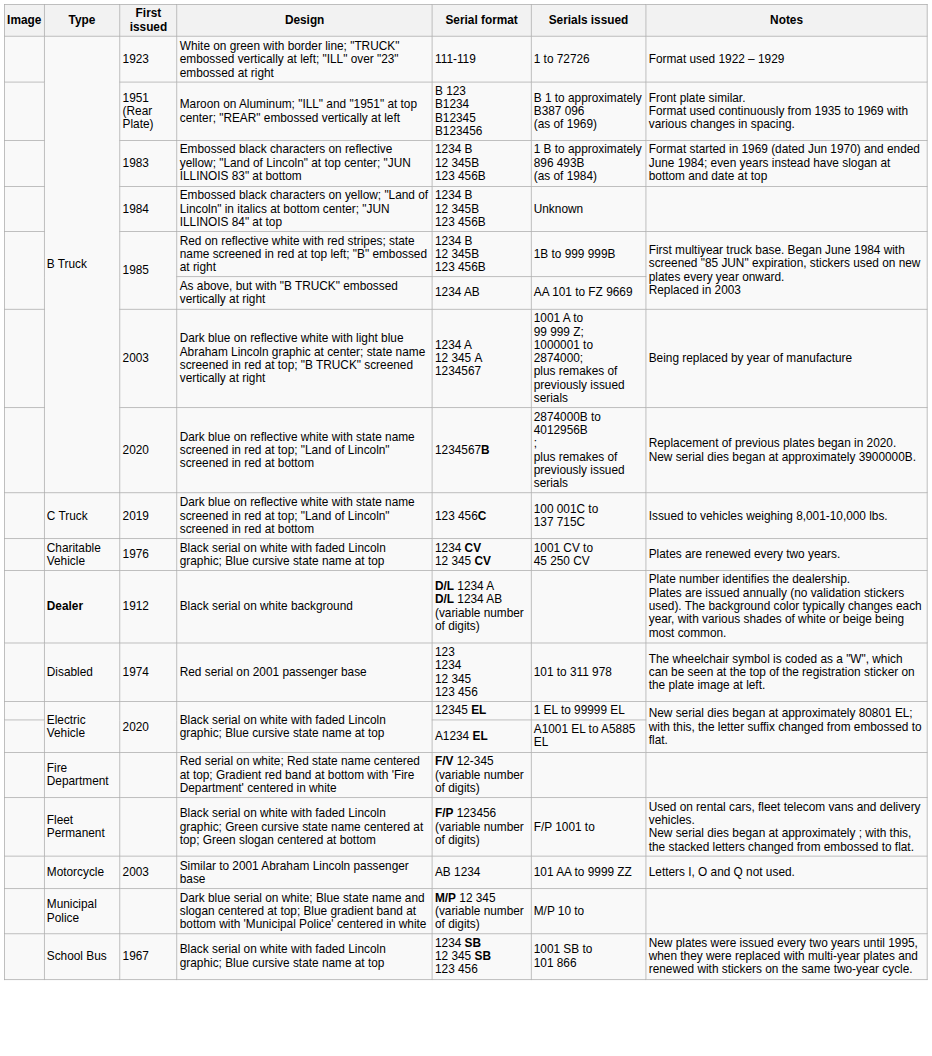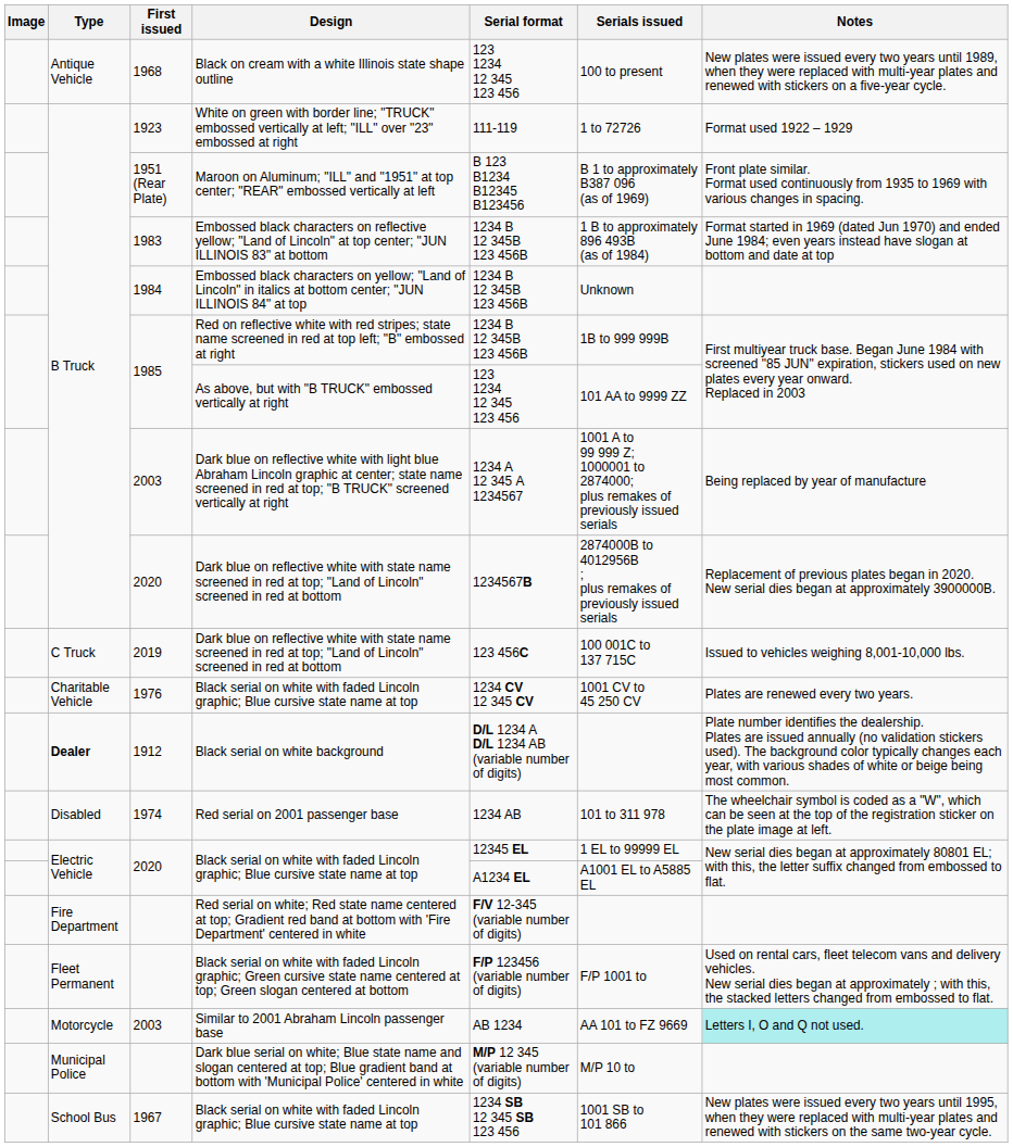 <table class="wikitable">
 <tr>
 <th>Image</th>
 <th>Type</th>
 <th>First issued</th>
 <th>Design</th>
 <th>Serial format</th>
 <th>Serials issued</th>
 <th>Notes</th>
+</tr>
+<tr>
+<td></td>
+<td>Antique Vehicle</td>
+<td>1968</td>
+<td>Black on cream with a white Illinois state shape outline</td>
+<td>123<br>1234<br>12 345<br>123 456</td>
+<td>100 to present</td>
+<td>New plates were issued every two years until 1989, when they were replaced with multi-year plates and renewed with stickers on a five-year cycle.</td>
 </tr>
 <tr>
 <td></td>
 <td rowspan="8">B Truck</td>
 <td>1923</td>
 <td>White on green with border line; "TRUCK" embossed vertically at left; "ILL" over "23" embossed at right</td>
 <td>111-119</td>
 <td>1 to 72726</td>
 <td>Format used 1922 – 1929</td>
 </tr>
 <tr>
 <td></td>
 <td>1951 (Rear Plate)</td>
 <td>Maroon on Aluminum; "ILL" and "1951" at top center; "REAR" embossed vertically at left</td>
 <td>B 123<br>B1234<br>B12345<br>B123456</td>
 <td>B 1 to approximately B387 096<br>(as of 1969)</td>
 <td>Front plate similar.<br>Format used continuously from 1935 to 1969 with various changes in spacing.</td>
 </tr>
 <tr>
 <td></td>
 <td>1983</td>
 <td>Embossed black characters on reflective yellow; "Land of Lincoln" at top center; "JUN ILLINOIS 83" at bottom</td>
 <td>1234 B<br>12 345B<br>123 456B</td>
 <td>1 B to approximately 896 493B<br>(as of 1984)</td>
 <td>Format started in 1969 (dated Jun 1970) and ended June 1984; even years instead have slogan at bottom and date at top</td>
 </tr>
 <tr>
 <td></td>
 <td>1984</td>
 <td>Embossed black characters on yellow; "Land of Lincoln" in italics at bottom center; "JUN ILLINOIS 84" at top</td>
 <td>1234 B<br>12 345B<br>123 456B</td>
 <td>Unknown</td>
 <td></td>
 </tr>
 <tr>
 <td rowspan="2"></td>
 <td rowspan="2">1985</td>
 <td>Red on reflective white with red stripes; state name screened in red at top left; "B" embossed at right</td>
 <td>1234 B<br>12 345B<br>123 456B</td>
 <td>1B to 999 999B</td>
 <td rowspan="2">First multiyear truck base. Began June 1984 with screened "85 JUN" expiration, stickers used on new plates every year onward.<br>Replaced in 2003</td>
 </tr>
 <tr>
 <td>As above, but with "B TRUCK" embossed vertically at right</td>
-<td>1234 AB</td>
-<td>AA 101 to FZ 9669 </td>
+<td>123<br>1234<br>12 345<br>123 456</td>
+<td>101 AA to 9999 ZZ</td>
 </tr>
 <tr>
 <td></td>
 <td>2003</td>
 <td>Dark blue on reflective white with light blue Abraham Lincoln graphic at center; state name screened in red at top; "B TRUCK" screened vertically at right</td>
 <td>1234 A<br>12 345 A<br>1234567</td>
 <td>1001 A to<br>99 999 Z;<br>1000001 to 2874000;<br>plus remakes of previously issued serials</td>
 <td>Being replaced by year of manufacture</td>
 </tr>
 <tr>
 <td><br></td>
 <td>2020</td>
 <td>Dark blue on reflective white with state name screened in red at top; "Land of Lincoln" screened in red at bottom</td>
 <td>1234567<strong>B</strong></td>
 <td>2874000B to 4012956B<br>;<br>plus remakes of previously issued serials</td>
 <td>Replacement of previous plates began in 2020.<br>New serial dies began at approximately 3900000B.</td>
 </tr>
 <tr>
 <td></td>
 <td>C Truck</td>
 <td>2019</td>
 <td>Dark blue on reflective white with state name screened in red at top; "Land of Lincoln" screened in red at bottom</td>
 <td>123 456<strong>C</strong></td>
 <td>100 001C to <br>137 715C </td>
 <td>Issued to vehicles weighing 8,001-10,000 lbs.</td>
 </tr>
 <tr>
 <td></td>
 <td>Charitable Vehicle</td>
 <td>1976</td>
 <td>Black serial on white with faded Lincoln graphic; Blue cursive state name at top</td>
 <td>1234 <strong>CV</strong><br>12 345 <strong>CV</strong></td>
 <td>1001 CV to <br>45 250 CV </td>
 <td>Plates are renewed every two years.</td>
 </tr>
 <tr>
 <td></td>
 <td><strong>Dealer</strong></td>
 <td>1912</td>
 <td>Black serial on white background</td>
 <td><strong>D/L</strong> 1234 A<br><strong>D/L</strong> 1234 AB (variable number of digits)</td>
 <td></td>
 <td>Plate number identifies the dealership.<br>Plates are issued annually (no validation stickers used). The background color typically changes each year, with various shades of white or beige being most common.</td>
 </tr>
 <tr>
 <td></td>
 <td>Disabled</td>
 <td>1974</td>
 <td>Red serial on 2001 passenger base</td>
-<td>123<br>1234<br>12 345<br>123 456</td>
+<td>1234 AB</td>
 <td>101 to 311 978 </td>
 <td>The wheelchair symbol is coded as a "W", which can be seen at the top of the registration sticker on the plate image at left.</td>
 </tr>
 <tr>
 <td></td>
 <td rowspan="2">Electric Vehicle</td>
 <td rowspan="2">2020</td>
 <td rowspan="2">Black serial on white with faded Lincoln graphic; Blue cursive state name at top</td>
 <td>12345 <strong>EL</strong></td>
 <td>1 EL to 99999 EL</td>
 <td rowspan="2">New serial dies began at approximately 80801 EL; with this, the letter suffix changed from embossed to flat.</td>
 </tr>
 <tr>
 <td></td>
 <td>A1234 <strong>EL</strong></td>
 <td>A1001 EL to A5885 EL </td>
 </tr>
 <tr>
 <td></td>
 <td>Fire Department</td>
 <td></td>
 <td>Red serial on white; Red state name centered at top; Gradient red band at bottom with 'Fire Department' centered in white</td>
 <td><strong>F/V</strong> 12-345 (variable number of digits)</td>
 <td></td>
 <td></td>
 </tr>
 <tr>
 <td></td>
 <td>Fleet Permanent</td>
 <td></td>
 <td>Black serial on white with faded Lincoln graphic; Green cursive state name centered at top; Green slogan centered at bottom</td>
 <td><strong>F/P</strong> 123456 (variable number of digits)</td>
 <td>F/P 1001 to <br></td>
 <td>Used on rental cars, fleet telecom vans and delivery vehicles.<br>New serial dies began at approximately ; with this, the stacked letters changed from embossed to flat.</td>
 </tr>
 <tr>
 <td></td>
 <td>Motorcycle</td>
 <td>2003</td>
 <td>Similar to 2001 Abraham Lincoln passenger base</td>
 <td>AB 1234</td>
-<td>101 AA to 9999 ZZ</td>
-<td>Letters I, O and Q not used.</td>
+<td>AA 101 to FZ 9669 </td>
+<td style="background: paleturquoise;">Letters I, O and Q not used.</td>
 </tr>
 <tr>
 <td></td>
 <td>Municipal Police</td>
 <td></td>
 <td>Dark blue serial on white; Blue state name and slogan centered at top; Blue gradient band at bottom with 'Municipal Police' centered in white</td>
 <td><strong>M/P</strong> 12 345 (variable number of digits)</td>
 <td>M/P 10 to <br></td>
 <td></td>
 </tr>
 <tr>
 <td></td>
 <td>School Bus</td>
 <td>1967</td>
 <td>Black serial on white with faded Lincoln graphic; Blue cursive state name at top</td>
 <td>1234 <strong>SB</strong><br>12 345 <strong>SB</strong><br>123 456 </td>
 <td>1001 SB to<br>101 866 </td>
 <td>New plates were issued every two years until 1995, when they were replaced with multi-year plates and renewed with stickers on the same two-year cycle.</td>
 </tr>
 </table>
